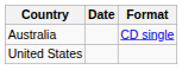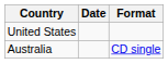 <table class="wikitable">
 <tr>
 <th>Country</th>
 <th>Date</th>
 <th>Format</th>
 </tr>
 <tr>
+<td>United States</td>
+<td></td>
+<td></td>
+</tr>
+<tr>
 <td>Australia</td>
 <td></td>
 <td><a href='#'>CD single</a></td>
 </tr>
-<tr>
-<td>United States</td>
-<td></td>
-<td></td>
-</tr>
 </table>
